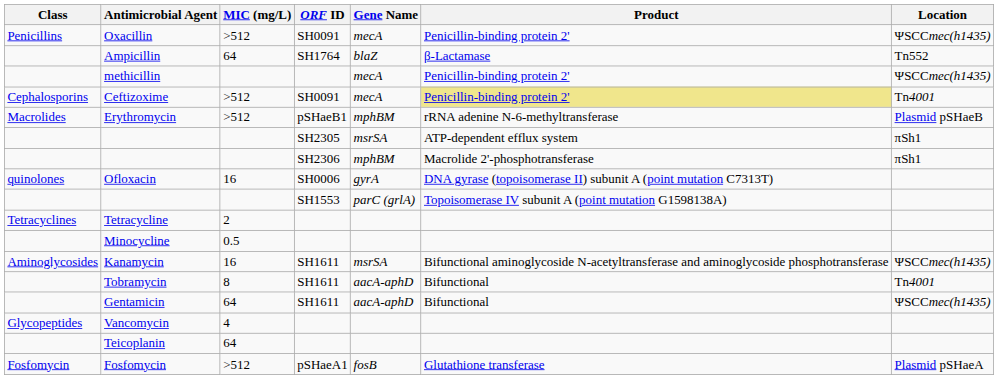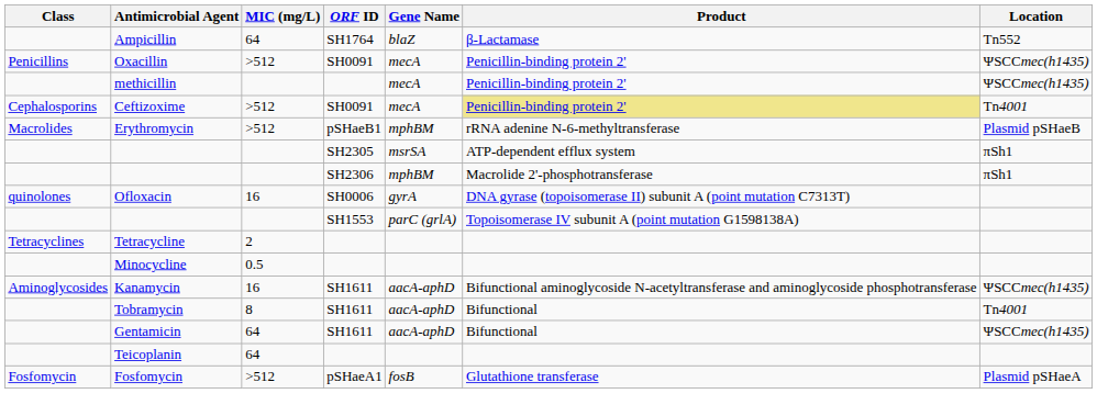 <table class="wikitable">
 <tr>
 <th>Class</th>
 <th>Antimicrobial Agent</th>
 <th><a href='#'>MIC</a> (mg/L)</th>
 <th><em><a href='#'>ORF</a></em> ID</th>
 <th><a href='#'>Gene</a> Name</th>
 <th>Product</th>
 <th>Location</th>
 </tr>
 <tr>
+<td></td>
+<td><a href='#'>Ampicillin</a></td>
+<td>64</td>
+<td>SH1764</td>
+<td><em>blaZ</em></td>
+<td><a href='#'>β-Lactamase</a></td>
+<td>Tn552</td>
+</tr>
+<tr>
 <td><a href='#'>Penicillins</a></td>
 <td><a href='#'>Oxacillin</a></td>
 <td>>512</td>
 <td>SH0091</td>
 <td><em>mecA</em></td>
 <td><a href='#'>Penicillin-binding protein 2'</a></td>
 <td>ΨSCC<em>mec(h1435)</em></td>
-</tr>
-<tr>
-<td></td>
-<td><a href='#'>Ampicillin</a></td>
-<td>64</td>
-<td>SH1764</td>
-<td><em>blaZ</em></td>
-<td><a href='#'>β-Lactamase</a></td>
-<td>Tn552</td>
 </tr>
 <tr>
 <td></td>
 <td><a href='#'>methicillin</a></td>
 <td></td>
 <td></td>
 <td><em>mecA</em></td>
 <td><a href='#'>Penicillin-binding protein 2'</a></td>
 <td>ΨSCC<em>mec(h1435)</em></td>
 </tr>
 <tr>
 <td><a href='#'>Cephalosporins</a></td>
 <td><a href='#'>Ceftizoxime</a></td>
 <td>>512</td>
 <td>SH0091</td>
 <td><em>mecA</em></td>
 <td style="background: khaki;"><a href='#'>Penicillin-binding protein 2'</a></td>
 <td>Tn<em>4001</em></td>
 </tr>
 <tr>
 <td><a href='#'>Macrolides</a></td>
 <td><a href='#'>Erythromycin</a></td>
 <td>>512</td>
 <td>pSHaeB1</td>
 <td><em>mphBM</em></td>
 <td>rRNA adenine N-6-methyltransferase</td>
 <td><a href='#'>Plasmid</a> pSHaeB</td>
 </tr>
 <tr>
 <td></td>
 <td></td>
 <td></td>
 <td>SH2305</td>
 <td><em>msrSA</em></td>
 <td>ATP-dependent efflux system</td>
 <td>πSh1</td>
 </tr>
 <tr>
 <td></td>
 <td></td>
 <td></td>
 <td>SH2306</td>
 <td><em>mphBM</em></td>
 <td>Macrolide 2'-phosphotransferase</td>
 <td>πSh1</td>
 </tr>
 <tr>
 <td><a href='#'>quinolones</a></td>
 <td><a href='#'>Ofloxacin</a></td>
 <td>16</td>
 <td>SH0006</td>
 <td><em>gyrA</em></td>
 <td><a href='#'>DNA gyrase</a> (<a href='#'>topoisomerase II</a>) subunit A (<a href='#'>point mutation</a> C7313T)</td>
 <td></td>
 </tr>
 <tr>
 <td></td>
 <td></td>
 <td></td>
 <td>SH1553</td>
 <td><em>parC (grlA)</em></td>
 <td><a href='#'>Topoisomerase IV</a> subunit A (<a href='#'>point mutation</a> G1598138A)</td>
 <td></td>
 </tr>
 <tr>
 <td><a href='#'>Tetracyclines</a></td>
 <td><a href='#'>Tetracycline</a></td>
 <td>2</td>
 <td></td>
 <td></td>
 <td></td>
 <td></td>
 </tr>
 <tr>
 <td></td>
 <td><a href='#'>Minocycline</a></td>
 <td>0.5</td>
 <td></td>
 <td></td>
 <td></td>
 <td></td>
 </tr>
 <tr>
 <td><a href='#'>Aminoglycosides</a></td>
 <td><a href='#'>Kanamycin</a></td>
 <td>16</td>
 <td>SH1611</td>
-<td><em>msrSA</em></td>
+<td><em>aacA-aphD</em></td>
 <td>Bifunctional aminoglycoside N-acetyltransferase and aminoglycoside phosphotransferase</td>
 <td>ΨSCC<em>mec(h1435)</em></td>
 </tr>
 <tr>
 <td></td>
 <td><a href='#'>Tobramycin</a></td>
 <td>8</td>
 <td>SH1611</td>
 <td><em>aacA-aphD</em></td>
 <td>Bifunctional</td>
 <td>Tn<em>4001</em></td>
 </tr>
 <tr>
 <td></td>
 <td><a href='#'>Gentamicin</a></td>
 <td>64</td>
 <td>SH1611</td>
 <td><em>aacA-aphD</em></td>
 <td>Bifunctional</td>
 <td>ΨSCC<em>mec(h1435)</em></td>
 </tr>
 <tr>
-<td><a href='#'>Glycopeptides</a></td>
-<td><a href='#'>Vancomycin</a></td>
-<td>4</td>
-<td></td>
-<td></td>
-<td></td>
-<td></td>
-</tr>
-<tr>
 <td></td>
 <td><a href='#'>Teicoplanin</a></td>
 <td>64</td>
 <td></td>
 <td></td>
 <td></td>
 <td></td>
 </tr>
 <tr>
 <td><a href='#'>Fosfomycin</a></td>
 <td><a href='#'>Fosfomycin</a></td>
 <td>>512</td>
 <td>pSHaeA1</td>
 <td><em>fosB</em></td>
 <td><a href='#'>Glutathione transferase</a></td>
 <td><a href='#'>Plasmid</a> pSHaeA</td>
 </tr>
 </table>
